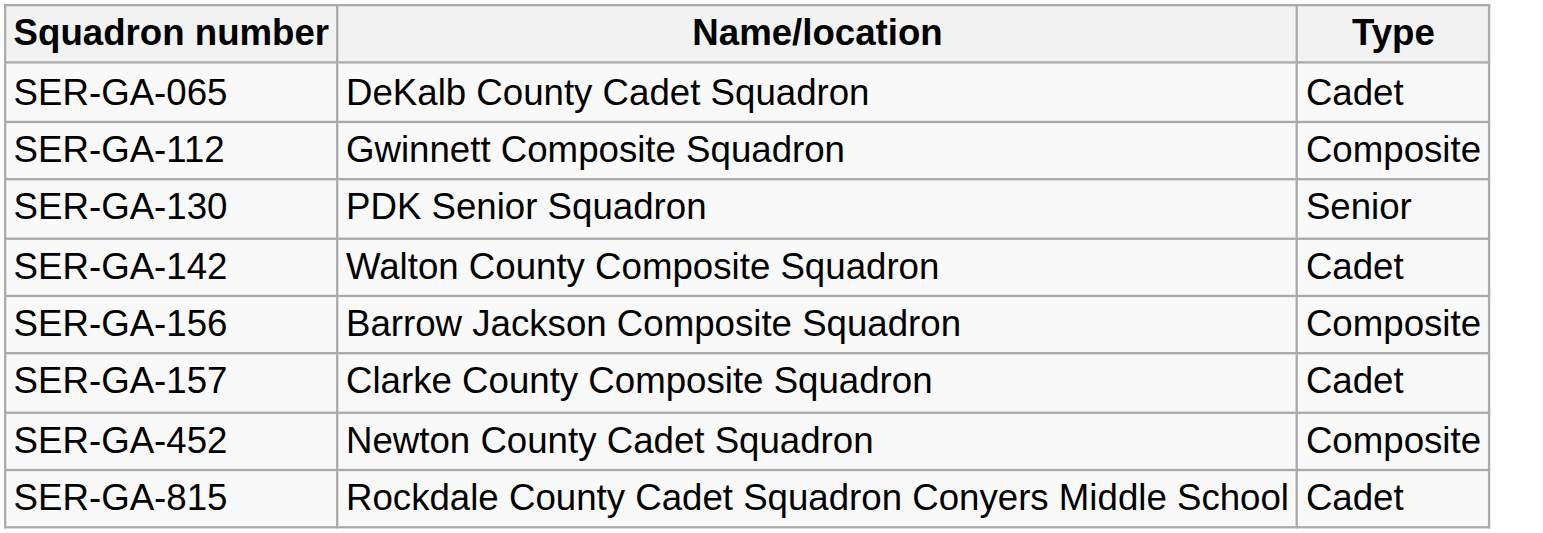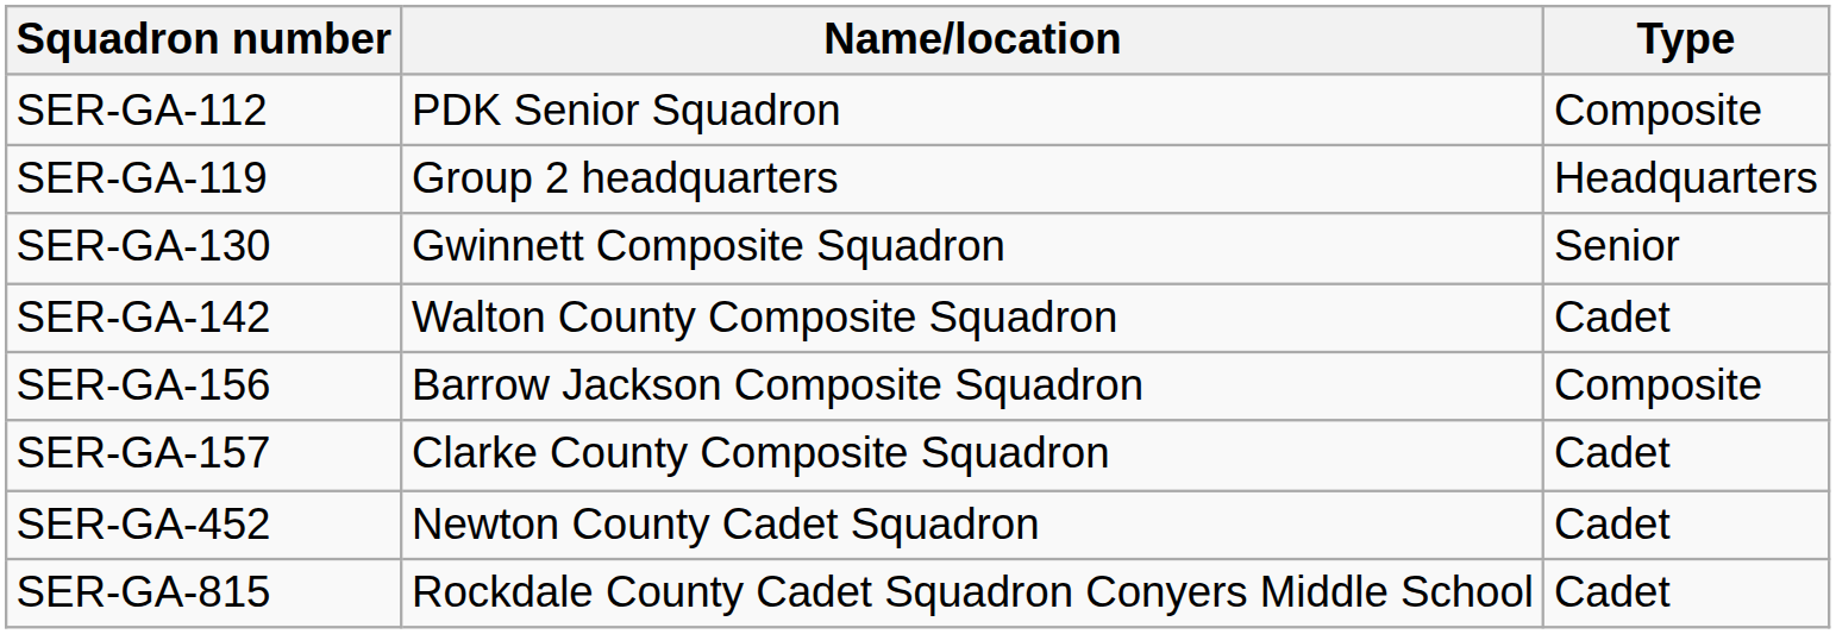 <table class="wikitable">
 <tr>
 <th>Squadron number</th>
 <th>Name/location</th>
 <th>Type</th>
 </tr>
 <tr>
-<td>SER-GA-065</td>
-<td>DeKalb County Cadet Squadron</td>
-<td>Cadet</td>
-</tr>
-<tr>
 <td>SER-GA-112</td>
-<td>Gwinnett Composite Squadron</td>
+<td>PDK Senior Squadron</td>
 <td>Composite</td>
 </tr>
 <tr>
+<td>SER-GA-119</td>
+<td>Group 2 headquarters</td>
+<td>Headquarters</td>
+</tr>
+<tr>
 <td>SER-GA-130</td>
-<td>PDK Senior Squadron</td>
+<td>Gwinnett Composite Squadron</td>
 <td>Senior</td>
 </tr>
 <tr>
 <td>SER-GA-142</td>
 <td>Walton County Composite Squadron</td>
 <td>Cadet</td>
 </tr>
 <tr>
 <td>SER-GA-156</td>
 <td>Barrow Jackson Composite Squadron</td>
 <td>Composite</td>
 </tr>
 <tr>
 <td>SER-GA-157</td>
 <td>Clarke County Composite Squadron</td>
 <td>Cadet</td>
 </tr>
 <tr>
 <td>SER-GA-452</td>
 <td>Newton County Cadet Squadron</td>
-<td>Composite</td>
+<td>Cadet</td>
 </tr>
 <tr>
 <td>SER-GA-815</td>
 <td>Rockdale County Cadet Squadron Conyers Middle School</td>
 <td>Cadet</td>
 </tr>
 </table>
